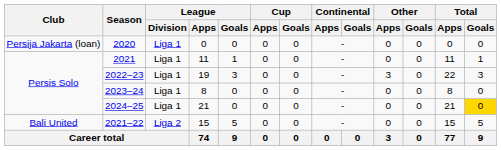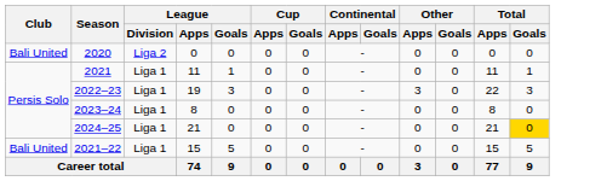 <table class="wikitable" style="text-align:center">
 <tr>
 <th rowspan="2">Club</th>
 <th rowspan="2">Season</th>
 <th colspan="3">League</th>
 <th colspan="2">Cup</th>
 <th colspan="2">Continental</th>
 <th colspan="2">Other</th>
 <th colspan="2">Total</th>
 </tr>
 <tr>
 <th>Division</th>
 <th>Apps</th>
 <th>Goals</th>
 <th>Apps</th>
 <th>Goals</th>
 <th>Apps</th>
 <th>Goals</th>
 <th>Apps</th>
 <th>Goals</th>
 <th>Apps</th>
 <th>Goals</th>
 </tr>
 <tr>
-<td><a href='#'>Persija Jakarta</a> (loan)</td>
+<td><a href='#'>Bali United</a></td>
 <td><a href='#'>2020</a></td>
-<td><a href='#'>Liga 1</a></td>
+<td><a href='#'>Liga 2</a></td>
 <td>0</td>
 <td>0</td>
 <td>0</td>
 <td>0</td>
 <td colspan=2>-</td>
 <td>0</td>
 <td>0</td>
 <td>0</td>
 <td>0</td>
 </tr>
 <tr>
 <td rowspan="4" valign="center"><a href='#'>Persis Solo</a></td>
 <td><a href='#'>2021</a></td>
 <td>Liga 1</td>
 <td>11</td>
 <td>1</td>
 <td>0</td>
 <td>0</td>
 <td colspan=2>-</td>
 <td>0</td>
 <td>0</td>
 <td>11</td>
 <td>1</td>
 </tr>
 <tr>
 <td><a href='#'>2022–23</a></td>
 <td rowspan="1" valign="center">Liga 1</td>
 <td>19</td>
 <td>3</td>
 <td>0</td>
 <td>0</td>
 <td colspan=2>-</td>
 <td>3</td>
 <td>0</td>
 <td>22</td>
 <td>3</td>
 </tr>
 <tr>
 <td><a href='#'>2023–24</a></td>
 <td>Liga 1</td>
 <td>8</td>
 <td>0</td>
 <td>0</td>
 <td>0</td>
 <td colspan="2">-</td>
 <td>0</td>
 <td>0</td>
 <td>8</td>
 <td>0</td>
 </tr>
 <tr>
 <td><a href='#'>2024–25</a></td>
 <td>Liga 1</td>
 <td>21</td>
 <td>0</td>
 <td>0</td>
 <td>0</td>
 <td colspan="2">-</td>
 <td>0</td>
 <td>0</td>
 <td>21</td>
 <td style="background: gold;">0</td>
 </tr>
 <tr>
 <td><a href='#'>Bali United</a></td>
 <td><a href='#'>2021–22</a></td>
-<td><a href='#'>Liga 2</a></td>
+<td>Liga 1</td>
 <td>15</td>
 <td>5</td>
 <td>0</td>
 <td>0</td>
 <td colspan=2>-</td>
 <td>0</td>
 <td>0</td>
 <td>15</td>
 <td>5</td>
 </tr>
 <tr>
 <th colspan="3">Career total</th>
 <th>74</th>
 <th>9</th>
 <th>0</th>
 <th>0</th>
 <th>0</th>
 <th>0</th>
 <th>3</th>
 <th>0</th>
 <th>77</th>
 <th>9</th>
 </tr>
 </table>
